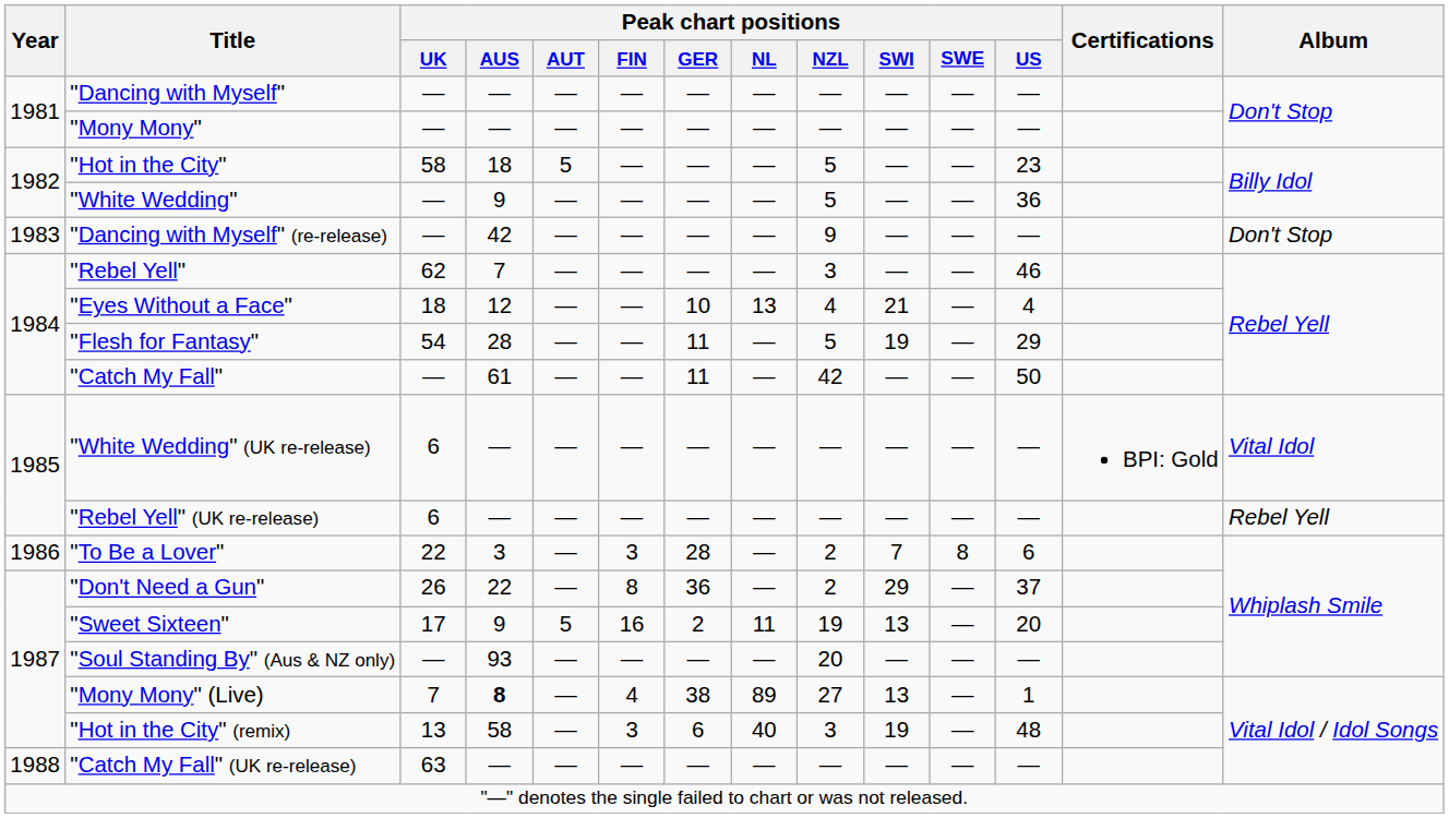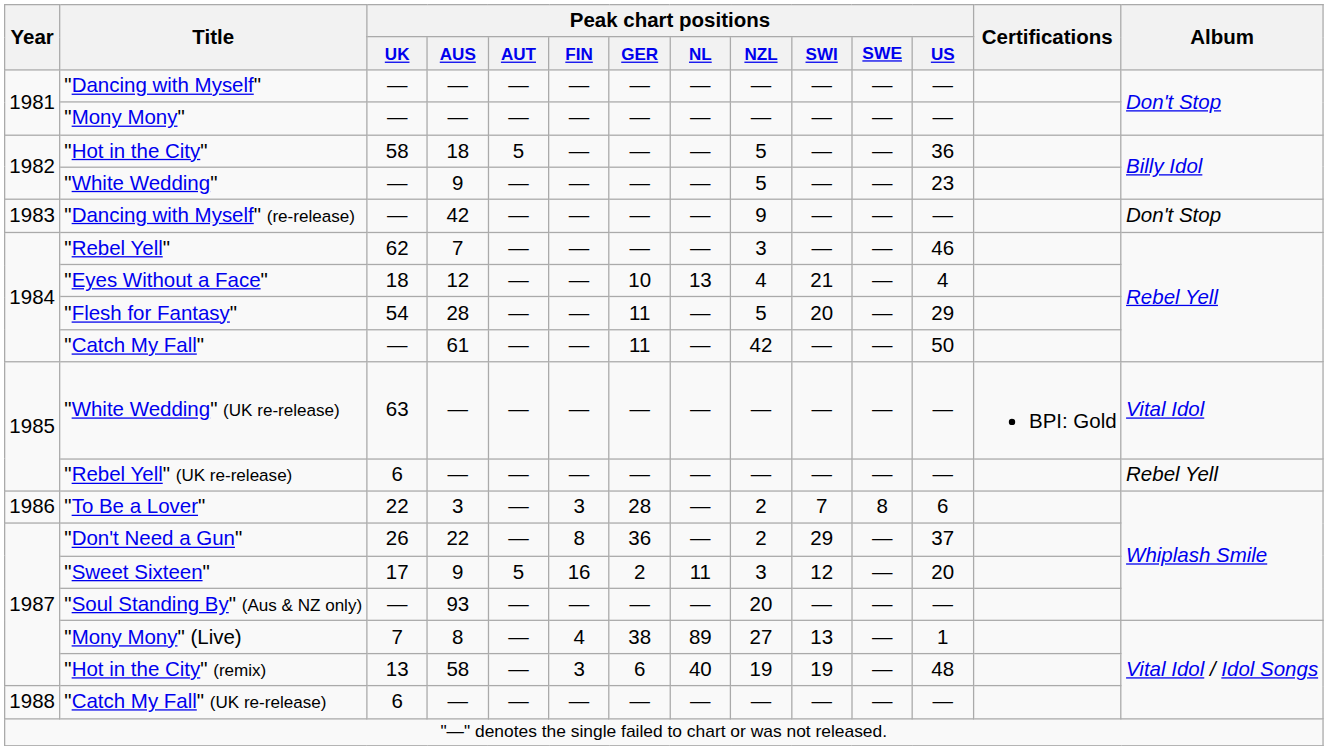 <table class="wikitable">
 <tr>
 <th style="text-align:center; width:30px;" rowspan="2">Year</th>
 <th style="width:275x;" rowspan="2">Title</th>
 <th colspan="10">Peak chart positions</th>
 <th rowspan="2">Certifications</th>
 <th rowspan="2">Album</th>
 </tr>
 <tr>
 <th style="text-align:center; width:40px;"><small><a href='#'>UK</a><br></small></th>
 <th style="text-align:center; width:40px;"><small><a href='#'>AUS</a><br></small></th>
 <th style="text-align:center; width:40px;"><small><a href='#'>AUT</a><br></small></th>
 <th style="text-align:center; width:40px;"><small><a href='#'>FIN</a><br></small></th>
 <th style="text-align:center; width:40px;"><small><a href='#'>GER</a><br></small></th>
 <th style="text-align:center; width:40px;"><small><a href='#'>NL</a><br></small></th>
 <th style="text-align:center; width:40px;"><small><a href='#'>NZL</a><br></small></th>
 <th style="text-align:center; width:40px;"><small><a href='#'>SWI</a><br></small></th>
 <th style="width:3em;font-size:85%"><a href='#'>SWE</a><br></th>
 <th style="text-align:center; width:40px;"><small><a href='#'>US</a><br></small></th>
 </tr>
 <tr>
 <td rowspan="2">1981</td>
 <td>"<a href='#'>Dancing with Myself</a>"</td>
 <td style="text-align:center;">—</td>
 <td style="text-align:center;">—</td>
 <td style="text-align:center;">—</td>
 <td style="text-align:center;">—</td>
 <td style="text-align:center;">—</td>
 <td style="text-align:center;">—</td>
 <td style="text-align:center;">—</td>
 <td style="text-align:center;">—</td>
 <td style="text-align:center;">—</td>
 <td style="text-align:center;">—</td>
 <td></td>
 <td rowspan="2"><em><a href='#'>Don't Stop</a></em></td>
 </tr>
 <tr>
 <td>"<a href='#'>Mony Mony</a>"</td>
 <td style="text-align:center;">—</td>
 <td style="text-align:center;">—</td>
 <td style="text-align:center;">—</td>
 <td style="text-align:center;">—</td>
 <td style="text-align:center;">—</td>
 <td style="text-align:center;">—</td>
 <td style="text-align:center;">—</td>
 <td style="text-align:center;">—</td>
 <td style="text-align:center;">—</td>
 <td style="text-align:center;">—</td>
 <td></td>
 </tr>
 <tr>
 <td rowspan="2">1982</td>
 <td>"<a href='#'>Hot in the City</a>"</td>
 <td style="text-align:center;">58</td>
 <td style="text-align:center;">18</td>
 <td style="text-align:center;">5</td>
 <td style="text-align:center;">—</td>
 <td style="text-align:center;">—</td>
 <td style="text-align:center;">—</td>
 <td style="text-align:center;">5</td>
 <td style="text-align:center;">—</td>
 <td style="text-align:center;">—</td>
-<td style="text-align:center;">23</td>
+<td style="text-align:center;">36</td>
 <td></td>
 <td rowspan="2"><em><a href='#'>Billy Idol</a></em></td>
 </tr>
 <tr>
 <td>"<a href='#'>White Wedding</a>"</td>
 <td style="text-align:center;">—</td>
 <td style="text-align:center;">9</td>
 <td style="text-align:center;">—</td>
 <td style="text-align:center;">—</td>
 <td style="text-align:center;">—</td>
 <td style="text-align:center;">—</td>
 <td style="text-align:center;">5</td>
 <td style="text-align:center;">—</td>
 <td style="text-align:center;">—</td>
-<td style="text-align:center;">36</td>
+<td style="text-align:center;">23</td>
 <td></td>
 </tr>
 <tr>
 <td>1983</td>
 <td>"<a href='#'>Dancing with Myself</a>" <small>(re-release)</small></td>
 <td style="text-align:center;">—</td>
 <td style="text-align:center;">42</td>
 <td style="text-align:center;">—</td>
 <td style="text-align:center;">—</td>
 <td style="text-align:center;">—</td>
 <td style="text-align:center;">—</td>
 <td style="text-align:center;">9</td>
 <td style="text-align:center;">—</td>
 <td style="text-align:center;">—</td>
 <td style="text-align:center;">—</td>
 <td></td>
 <td><em>Don't Stop</em></td>
 </tr>
 <tr>
 <td rowspan="4">1984</td>
 <td>"<a href='#'>Rebel Yell</a>"</td>
 <td style="text-align:center;">62</td>
 <td style="text-align:center;">7</td>
 <td style="text-align:center;">—</td>
 <td style="text-align:center;">—</td>
 <td style="text-align:center;">—</td>
 <td style="text-align:center;">—</td>
 <td style="text-align:center;">3</td>
 <td style="text-align:center;">—</td>
 <td style="text-align:center;">—</td>
 <td style="text-align:center;">46</td>
 <td></td>
 <td rowspan="4"><em><a href='#'>Rebel Yell</a></em></td>
 </tr>
 <tr>
 <td>"<a href='#'>Eyes Without a Face</a>"</td>
 <td style="text-align:center;">18</td>
 <td style="text-align:center;">12</td>
 <td style="text-align:center;">—</td>
 <td style="text-align:center;">—</td>
 <td style="text-align:center;">10</td>
 <td style="text-align:center;">13</td>
 <td style="text-align:center;">4</td>
 <td style="text-align:center;">21</td>
 <td style="text-align:center;">—</td>
 <td style="text-align:center;">4</td>
 <td></td>
 </tr>
 <tr>
 <td>"<a href='#'>Flesh for Fantasy</a>"</td>
 <td style="text-align:center;">54</td>
 <td style="text-align:center;">28</td>
 <td style="text-align:center;">—</td>
 <td style="text-align:center;">—</td>
 <td style="text-align:center;">11</td>
 <td style="text-align:center;">—</td>
 <td style="text-align:center;">5</td>
-<td style="text-align:center;">19</td>
+<td style="text-align:center;">20</td>
 <td style="text-align:center;">—</td>
 <td style="text-align:center;">29</td>
 <td></td>
 </tr>
 <tr>
 <td>"<a href='#'>Catch My Fall</a>"</td>
 <td style="text-align:center;">—</td>
 <td style="text-align:center;">61</td>
 <td style="text-align:center;">—</td>
 <td style="text-align:center;">—</td>
 <td style="text-align:center;">11</td>
 <td style="text-align:center;">—</td>
 <td style="text-align:center;">42</td>
 <td style="text-align:center;">—</td>
 <td style="text-align:center;">—</td>
 <td style="text-align:center;">50</td>
 <td></td>
 </tr>
 <tr>
 <td rowspan="2">1985</td>
 <td>"<a href='#'>White Wedding</a>" <small>(UK re-release)</small></td>
-<td style="text-align:center;">6</td>
+<td style="text-align:center;">63</td>
 <td style="text-align:center;">—</td>
 <td style="text-align:center;">—</td>
 <td style="text-align:center;">—</td>
 <td style="text-align:center;">—</td>
 <td style="text-align:center;">—</td>
 <td style="text-align:center;">—</td>
 <td style="text-align:center;">—</td>
 <td style="text-align:center;">—</td>
 <td style="text-align:center;">—</td>
 <td><br><ul><li>BPI: Gold</li></ul></td>
 <td><em><a href='#'>Vital Idol</a></em></td>
 </tr>
 <tr>
 <td>"<a href='#'>Rebel Yell</a>" <small>(UK re-release)</small></td>
 <td style="text-align:center;">6</td>
 <td style="text-align:center;">—</td>
 <td style="text-align:center;">—</td>
 <td style="text-align:center;">—</td>
 <td style="text-align:center;">—</td>
 <td style="text-align:center;">—</td>
 <td style="text-align:center;">—</td>
 <td style="text-align:center;">—</td>
 <td style="text-align:center;">—</td>
 <td style="text-align:center;">—</td>
 <td></td>
 <td><em>Rebel Yell</em></td>
 </tr>
 <tr>
 <td>1986</td>
 <td>"<a href='#'>To Be a Lover</a>"</td>
 <td style="text-align:center;">22</td>
 <td style="text-align:center;">3</td>
 <td style="text-align:center;">—</td>
 <td style="text-align:center;">3</td>
 <td style="text-align:center;">28</td>
 <td style="text-align:center;">—</td>
 <td style="text-align:center;">2</td>
 <td style="text-align:center;">7</td>
 <td style="text-align:center;">8</td>
 <td style="text-align:center;">6</td>
 <td></td>
 <td rowspan="4"><em><a href='#'>Whiplash Smile</a></em></td>
 </tr>
 <tr>
 <td rowspan="5">1987</td>
 <td>"<a href='#'>Don't Need a Gun</a>"</td>
 <td style="text-align:center;">26</td>
 <td style="text-align:center;">22</td>
 <td style="text-align:center;">—</td>
 <td style="text-align:center;">8</td>
 <td style="text-align:center;">36</td>
 <td style="text-align:center;">—</td>
 <td style="text-align:center;">2</td>
 <td style="text-align:center;">29</td>
 <td style="text-align:center;">—</td>
 <td style="text-align:center;">37</td>
 <td></td>
 </tr>
 <tr>
 <td>"<a href='#'>Sweet Sixteen</a>"</td>
 <td style="text-align:center;">17</td>
 <td style="text-align:center;">9</td>
 <td style="text-align:center;">5</td>
 <td style="text-align:center;">16</td>
 <td style="text-align:center;">2</td>
 <td style="text-align:center;">11</td>
-<td style="text-align:center;">19</td>
-<td style="text-align:center;">13</td>
+<td style="text-align:center;">3</td>
+<td style="text-align:center;">12</td>
 <td style="text-align:center;">—</td>
 <td style="text-align:center;">20</td>
 <td></td>
 </tr>
 <tr>
 <td>"<a href='#'>Soul Standing By</a>" <small>(Aus & NZ only)</small></td>
 <td style="text-align:center;">—</td>
 <td style="text-align:center;">93</td>
 <td style="text-align:center;">—</td>
 <td style="text-align:center;">—</td>
 <td style="text-align:center;">—</td>
 <td style="text-align:center;">—</td>
 <td style="text-align:center;">20</td>
 <td style="text-align:center;">—</td>
 <td style="text-align:center;">—</td>
 <td style="text-align:center;">—</td>
 <td></td>
 </tr>
 <tr>
 <td>"<a href='#'>Mony Mony</a>" (Live)</td>
 <td style="text-align:center;">7</td>
-<td style="text-align:center;"><strong>8</strong></td>
+<td style="text-align:center;">8</td>
 <td style="text-align:center;">—</td>
 <td style="text-align:center;">4</td>
 <td style="text-align:center;">38</td>
 <td style="text-align:center;">89</td>
 <td style="text-align:center;">27</td>
 <td style="text-align:center;">13</td>
 <td style="text-align:center;">—</td>
 <td style="text-align:center;">1</td>
 <td></td>
 <td rowspan="3"><em><a href='#'>Vital Idol</a> / <a href='#'>Idol Songs</a></em></td>
 </tr>
 <tr>
 <td>"<a href='#'>Hot in the City</a>" <small>(remix)</small></td>
 <td style="text-align:center;">13</td>
 <td style="text-align:center;">58</td>
 <td style="text-align:center;">—</td>
 <td style="text-align:center;">3</td>
 <td style="text-align:center;">6</td>
 <td style="text-align:center;">40</td>
-<td style="text-align:center;">3</td>
+<td style="text-align:center;">19</td>
 <td style="text-align:center;">19</td>
 <td style="text-align:center;">—</td>
 <td style="text-align:center;">48</td>
 <td></td>
 </tr>
 <tr>
 <td>1988</td>
 <td>"<a href='#'>Catch My Fall</a>" <small>(UK re-release)</small></td>
-<td style="text-align:center;">63</td>
+<td style="text-align:center;">6</td>
 <td style="text-align:center;">—</td>
 <td style="text-align:center;">—</td>
 <td style="text-align:center;">—</td>
 <td style="text-align:center;">—</td>
 <td style="text-align:center;">—</td>
 <td style="text-align:center;">—</td>
 <td style="text-align:center;">—</td>
 <td style="text-align:center;">—</td>
 <td style="text-align:center;">—</td>
 <td></td>
 </tr>
 <tr>
 <td colspan="20" style="text-align:center; font-size:85%">"—" denotes the single failed to chart or was not released.</td>
 </tr>
 </table>
